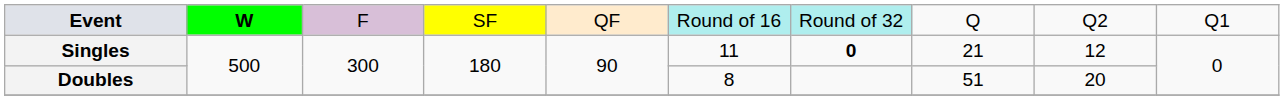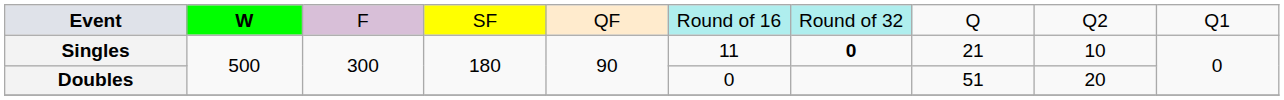 <table class=wikitable style=font-size:90%;text-align:center>
 <tr>
 <td style="width:130px; background:#dfe2e9;"><strong>Event</strong></td>
 <td style="width:80px; background:lime;"><strong>W</strong></td>
 <td style="width:85px; background:thistle;">F</td>
 <td style="width:85px; background:#ff0;">SF</td>
 <td style="width:85px; background:#ffebcd;">QF</td>
 <td style="width:85px; background:#afeeee;">Round of 16</td>
 <td style="width:85px; background:#afeeee;">Round of 32</td>
 <td width=85>Q</td>
 <td width=85>Q2</td>
 <td width=85>Q1</td>
 </tr>
 <tr>
 <th style="background:#f3f3f3;">Singles</th>
 <td rowspan=2>500</td>
 <td rowspan=2>300</td>
 <td rowspan=2>180</td>
 <td rowspan=2>90</td>
 <td>11</td>
 <td><strong>0</strong></td>
 <td>21</td>
-<td>12</td>
+<td>10</td>
 <td rowspan=2>0</td>
 </tr>
 <tr>
 <th style="background:#f3f3f3;">Doubles</th>
-<td>8</td>
+<td>0</td>
 <td></td>
 <td>51</td>
 <td>20</td>
 </tr>
 <tr>
 </tr>
 </table>
